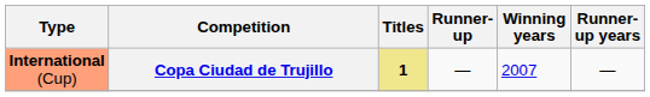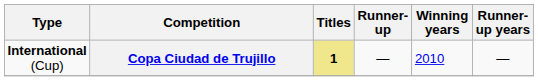 <table class="wikitable plainrowheaders" style="font-size:95%; text-align:center;">
 <tr>
 <th>Type</th>
 <th width=250px>Competition</th>
 <th>Titles</th>
 <th>Runner-up</th>
 <th>Winning years</th>
 <th>Runner-up years</th>
 </tr>
 <tr>
-<td rowspan=1 style="background: lightsalmon;"><strong>International</strong><br>(Cup)</td>
+<td rowspan=1><strong>International</strong><br>(Cup)</td>
 <th scope=col><a href='#'>Copa Ciudad de Trujillo</a></th>
 <td style="background: khaki;"><strong>1</strong></td>
 <td style="text-align:center;">—</td>
-<td align="left"><a href='#'>2007</a></td>
+<td align="left"><a href='#'>2010</a></td>
 <td style="text-align:center;">—</td>
 </tr>
 <tr>
 </tr>
 </table>
